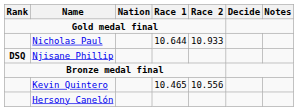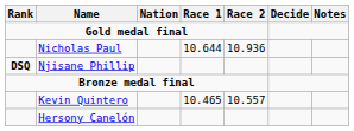 <table class="wikitable sortable" style="text-align:center">
 <tr>
 <th>Rank</th>
 <th>Name</th>
 <th>Nation</th>
 <th>Race 1</th>
 <th>Race 2</th>
 <th>Decide</th>
 <th>Notes</th>
 </tr>
 <tr>
 <td colspan=5><strong>Gold medal final</strong></td>
 </tr>
 <tr>
 <td></td>
 <td align=left><a href='#'>Nicholas Paul</a></td>
 <td align=left></td>
 <td>10.644</td>
-<td>10.933</td>
+<td>10.936</td>
 <td></td>
 <td></td>
 </tr>
 <tr>
 <td><strong>DSQ</strong></td>
 <td align=left><a href='#'>Njisane Phillip</a></td>
 <td align=left></td>
 <td></td>
 <td></td>
 <td></td>
 <td></td>
 </tr>
 <tr>
 <td colspan=5><strong>Bronze medal final</strong></td>
 </tr>
 <tr>
 <td></td>
 <td align=left><a href='#'>Kevin Quintero</a></td>
 <td align=left></td>
 <td>10.465</td>
-<td>10.556</td>
+<td>10.557</td>
 <td></td>
 <td></td>
 </tr>
 <tr>
 <td></td>
 <td align=left><a href='#'>Hersony Canelón</a></td>
 <td align=left></td>
 <td></td>
 <td></td>
 <td></td>
 <td></td>
 </tr>
 </table>
